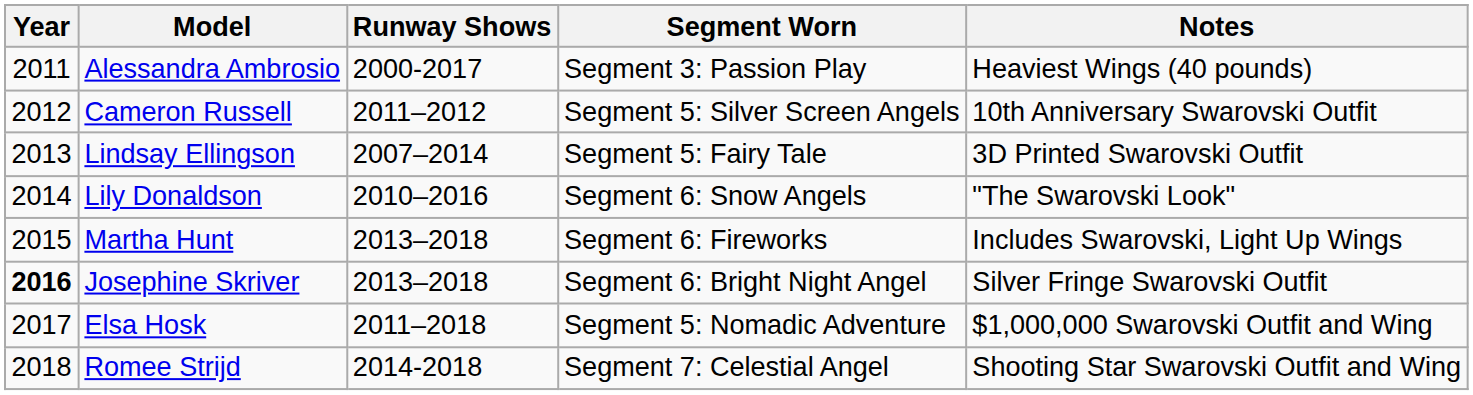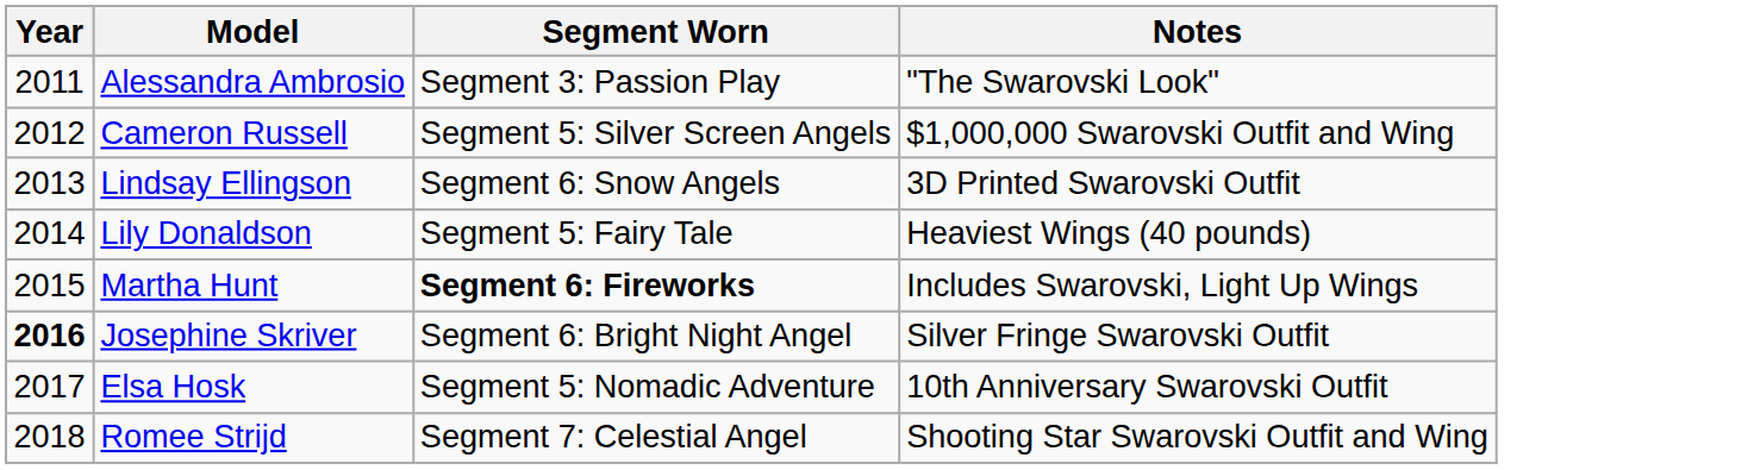 <table class="wikitable" style="font-size: 85%; text-align: center;">
 <tr>
 <th>Year</th>
 <th>Model</th>
-<th>Runway Shows</th>
 <th>Segment Worn</th>
 <th>Notes</th>
 </tr>
 <tr>
 <td>2011</td>
 <td style="text-align: left;"> <a href='#'>Alessandra Ambrosio</a></td>
-<td style="text-align: left;">2000-2017</td>
 <td style="text-align: left;">Segment 3: Passion Play</td>
-<td style="text-align: left;">Heaviest Wings (40 pounds)</td>
+<td style="text-align: left;">"The Swarovski Look"</td>
 </tr>
 <tr>
 <td>2012</td>
 <td style="text-align: left;"> <a href='#'>Cameron Russell</a></td>
-<td style="text-align: left;">2011–2012</td>
 <td style="text-align: left;">Segment 5: Silver Screen Angels</td>
-<td style="text-align: left;">10th Anniversary Swarovski Outfit</td>
+<td style="text-align: left;">$1,000,000 Swarovski Outfit and Wing</td>
 </tr>
 <tr>
 <td>2013</td>
 <td style="text-align: left;"> <a href='#'>Lindsay Ellingson</a></td>
-<td style="text-align: left;">2007–2014</td>
-<td style="text-align: left;">Segment 5: Fairy Tale</td>
+<td style="text-align: left;">Segment 6: Snow Angels</td>
 <td style="text-align: left;">3D Printed Swarovski Outfit</td>
 </tr>
 <tr>
 <td>2014</td>
 <td style="text-align: left;"> <a href='#'>Lily Donaldson</a></td>
-<td style="text-align: left;">2010–2016</td>
-<td style="text-align: left;">Segment 6: Snow Angels</td>
-<td style="text-align: left;">"The Swarovski Look"</td>
+<td style="text-align: left;">Segment 5: Fairy Tale</td>
+<td style="text-align: left;">Heaviest Wings (40 pounds)</td>
 </tr>
 <tr>
 <td>2015</td>
 <td style="text-align: left;"> <a href='#'>Martha Hunt</a></td>
-<td style="text-align: left;">2013–2018</td>
-<td style="text-align: left;">Segment 6: Fireworks</td>
+<td style="text-align: left;"><strong>Segment 6: Fireworks</strong></td>
 <td style="text-align: left;">Includes Swarovski, Light Up Wings</td>
 </tr>
 <tr>
 <td><strong>2016</strong></td>
 <td style="text-align: left;"> <a href='#'>Josephine Skriver</a></td>
-<td style="text-align: left;">2013–2018</td>
 <td style="text-align: left;">Segment 6: Bright Night Angel</td>
 <td style="text-align: left;">Silver Fringe Swarovski Outfit</td>
 </tr>
 <tr>
 <td>2017</td>
 <td style="text-align: left;"> <a href='#'>Elsa Hosk</a></td>
-<td style="text-align: left;">2011–2018</td>
 <td style="text-align: left;">Segment 5: Nomadic Adventure</td>
-<td style="text-align: left;">$1,000,000 Swarovski Outfit and Wing</td>
+<td style="text-align: left;">10th Anniversary Swarovski Outfit</td>
 </tr>
 <tr>
 <td>2018</td>
 <td style="text-align: left;"> <a href='#'>Romee Strijd</a></td>
-<td style="text-align: left;">2014-2018</td>
 <td style="text-align: left;">Segment 7: Celestial Angel</td>
 <td style="text-align: left;">Shooting Star Swarovski Outfit and Wing</td>
 </tr>
 </table>
